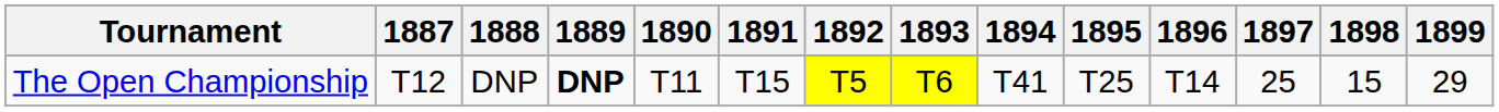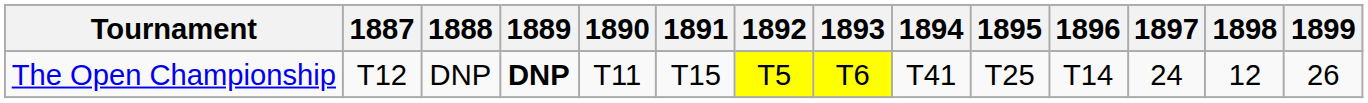 <table class="wikitable" style="font-size:95%;">
 <tr>
 <th>Tournament</th>
 <th>1887</th>
 <th>1888</th>
 <th>1889</th>
 <th>1890</th>
 <th>1891</th>
 <th>1892</th>
 <th>1893</th>
 <th>1894</th>
 <th>1895</th>
 <th>1896</th>
 <th>1897</th>
 <th>1898</th>
 <th>1899</th>
 </tr>
 <tr>
 <td><a href='#'>The Open Championship</a></td>
 <td align="center">T12</td>
 <td align="center">DNP</td>
 <td align="center"><strong>DNP</strong></td>
 <td align="center">T11</td>
 <td align="center">T15</td>
 <td align="center" style="background:yellow;">T5</td>
 <td align="center" style="background:yellow;">T6</td>
 <td align="center">T41</td>
 <td align="center">T25</td>
 <td align="center">T14</td>
-<td align="center">25</td>
-<td align="center">15</td>
-<td align="center">29</td>
+<td align="center">24</td>
+<td align="center">12</td>
+<td align="center">26</td>
 </tr>
 </table>
